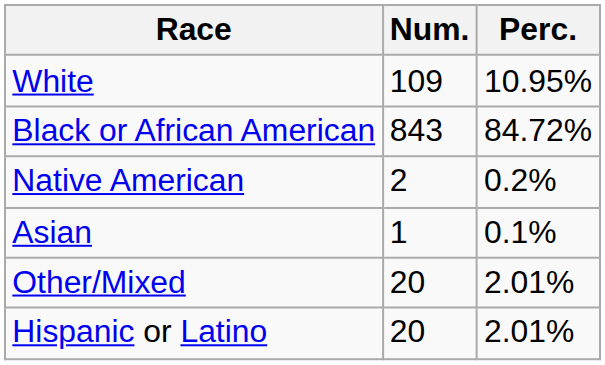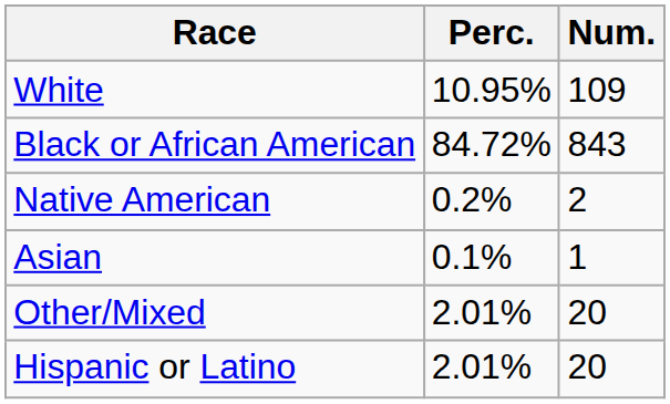 <table class="wikitable">
 <tr>
 <th>Race</th>
+<th>Perc.</th>
 <th>Num.</th>
-<th>Perc.</th>
 </tr>
 <tr>
 <td><a href='#'>White</a></td>
+<td>10.95%</td>
 <td>109</td>
-<td>10.95%</td>
 </tr>
 <tr>
 <td><a href='#'>Black or African American</a></td>
+<td>84.72%</td>
 <td>843</td>
-<td>84.72%</td>
 </tr>
 <tr>
 <td><a href='#'>Native American</a></td>
+<td>0.2%</td>
 <td>2</td>
-<td>0.2%</td>
 </tr>
 <tr>
 <td><a href='#'>Asian</a></td>
+<td>0.1%</td>
 <td>1</td>
-<td>0.1%</td>
 </tr>
 <tr>
 <td><a href='#'>Other/Mixed</a></td>
+<td>2.01%</td>
 <td>20</td>
-<td>2.01%</td>
 </tr>
 <tr>
 <td><a href='#'>Hispanic</a> or <a href='#'>Latino</a></td>
+<td>2.01%</td>
 <td>20</td>
-<td>2.01%</td>
 </tr>
 </table>
